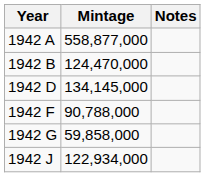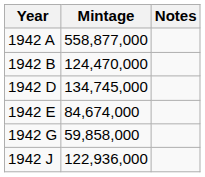 <table class="wikitable">
 <tr>
 <th scope="col">Year</th>
 <th scope="col">Mintage</th>
 <th scope="col">Notes</th>
 </tr>
 <tr>
 <td>1942 A</td>
 <td>558,877,000</td>
 <td></td>
 </tr>
 <tr>
 <td>1942 B</td>
 <td>124,470,000</td>
 <td></td>
 </tr>
 <tr>
 <td>1942 D</td>
-<td>134,145,000</td>
+<td>134,745,000</td>
 <td></td>
 </tr>
 <tr>
-<td>1942 F</td>
-<td>90,788,000</td>
+<td>1942 E</td>
+<td>84,674,000</td>
 <td></td>
 </tr>
 <tr>
 <td>1942 G</td>
 <td>59,858,000</td>
 <td></td>
 </tr>
 <tr>
 <td>1942 J</td>
-<td>122,934,000</td>
+<td>122,936,000</td>
 <td></td>
 </tr>
 </table>
